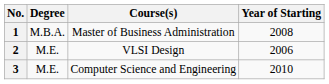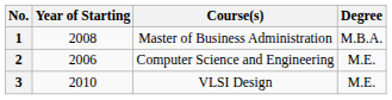 <table class="wikitable" style="text-align:center;">
 <tr>
 <th>No.</th>
+<th>Year of Starting</th>
+<th>Course(s)</th>
 <th>Degree</th>
-<th>Course(s)</th>
-<th>Year of Starting</th>
 </tr>
 <tr>
 <th>1</th>
+<td>2008</td>
+<td>Master of Business Administration</td>
 <td>M.B.A.</td>
-<td>Master of Business Administration</td>
-<td>2008</td>
 </tr>
 <tr>
 <th>2</th>
+<td>2006</td>
+<td>Computer Science and Engineering</td>
 <td>M.E.</td>
-<td>VLSI Design</td>
-<td>2006</td>
 </tr>
 <tr>
 <th>3</th>
+<td>2010</td>
+<td>VLSI Design</td>
 <td>M.E.</td>
-<td>Computer Science and Engineering</td>
-<td>2010</td>
 </tr>
 </table>
